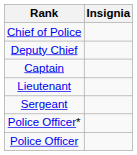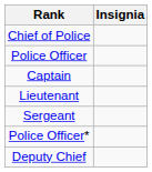 <table class="wikitable">
 <tr>
 <th>Rank</th>
 <th>Insignia</th>
 </tr>
 <tr>
 <td style="text-align:center;"><a href='#'>Chief of Police</a></td>
 <td style="text-align:center;"></td>
 </tr>
-<tr>
-<td style="text-align:center;"><a href='#'>Deputy Chief</a></td>
+<tr style="text-align:center;">
+<td><a href='#'>Police Officer</a></td>
 <td style="text-align:center;"></td>
 </tr>
 <tr>
 <td style="text-align:center;"><a href='#'>Captain</a></td>
 <td style="text-align:center;"></td>
 </tr>
 <tr>
 <td style="text-align:center;"><a href='#'>Lieutenant</a></td>
 <td style="text-align:center;"></td>
 </tr>
 <tr>
 <td style="text-align:center;"><a href='#'>Sergeant</a></td>
 <td style="text-align:center;"></td>
 </tr>
 <tr>
 <td style="text-align:center;"><a href='#'>Police Officer</a>*</td>
 <td style="text-align:center;"></td>
 </tr>
-<tr style="text-align:center;">
-<td><a href='#'>Police Officer</a></td>
+<tr>
+<td style="text-align:center;"><a href='#'>Deputy Chief</a></td>
 <td style="text-align:center;"></td>
 </tr>
 </table>
